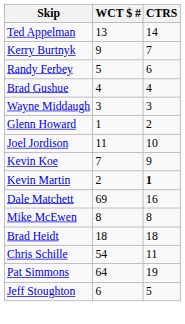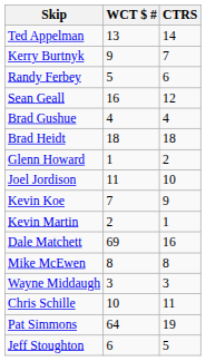 <table class="wikitable" border="1">
 <tr>
 <th>Skip</th>
 <th>WCT $ #</th>
 <th>CTRS</th>
 </tr>
 <tr>
 <td> <a href='#'>Ted Appelman</a></td>
 <td>13</td>
 <td>14</td>
 </tr>
 <tr>
 <td> <a href='#'>Kerry Burtnyk</a></td>
 <td>9</td>
 <td>7</td>
 </tr>
 <tr>
 <td> <a href='#'>Randy Ferbey</a></td>
 <td>5</td>
 <td>6</td>
 </tr>
 <tr>
+<td> <a href='#'>Sean Geall</a></td>
+<td>16</td>
+<td>12</td>
+</tr>
+<tr>
 <td> <a href='#'>Brad Gushue</a></td>
 <td>4</td>
 <td>4</td>
 </tr>
 <tr>
-<td> <a href='#'>Wayne Middaugh</a></td>
-<td>3</td>
-<td>3</td>
+<td> <a href='#'>Brad Heidt</a></td>
+<td>18</td>
+<td>18</td>
 </tr>
 <tr>
 <td> <a href='#'>Glenn Howard</a></td>
 <td>1</td>
 <td>2</td>
 </tr>
 <tr>
 <td> <a href='#'>Joel Jordison</a></td>
 <td>11</td>
 <td>10</td>
 </tr>
 <tr>
 <td> <a href='#'>Kevin Koe</a></td>
 <td>7</td>
 <td>9</td>
 </tr>
 <tr>
 <td> <a href='#'>Kevin Martin</a></td>
 <td>2</td>
-<td><strong>1</strong></td>
+<td>1</td>
 </tr>
 <tr>
 <td> <a href='#'>Dale Matchett</a></td>
 <td>69</td>
 <td>16</td>
 </tr>
 <tr>
 <td> <a href='#'>Mike McEwen</a></td>
 <td>8</td>
 <td>8</td>
 </tr>
 <tr>
-<td> <a href='#'>Brad Heidt</a></td>
-<td>18</td>
-<td>18</td>
+<td> <a href='#'>Wayne Middaugh</a></td>
+<td>3</td>
+<td>3</td>
 </tr>
 <tr>
 <td> <a href='#'>Chris Schille</a></td>
-<td>54</td>
+<td>10</td>
 <td>11</td>
 </tr>
 <tr>
 <td> <a href='#'>Pat Simmons</a></td>
 <td>64</td>
 <td>19</td>
 </tr>
 <tr>
 <td> <a href='#'>Jeff Stoughton</a></td>
 <td>6</td>
 <td>5</td>
 </tr>
 </table>
